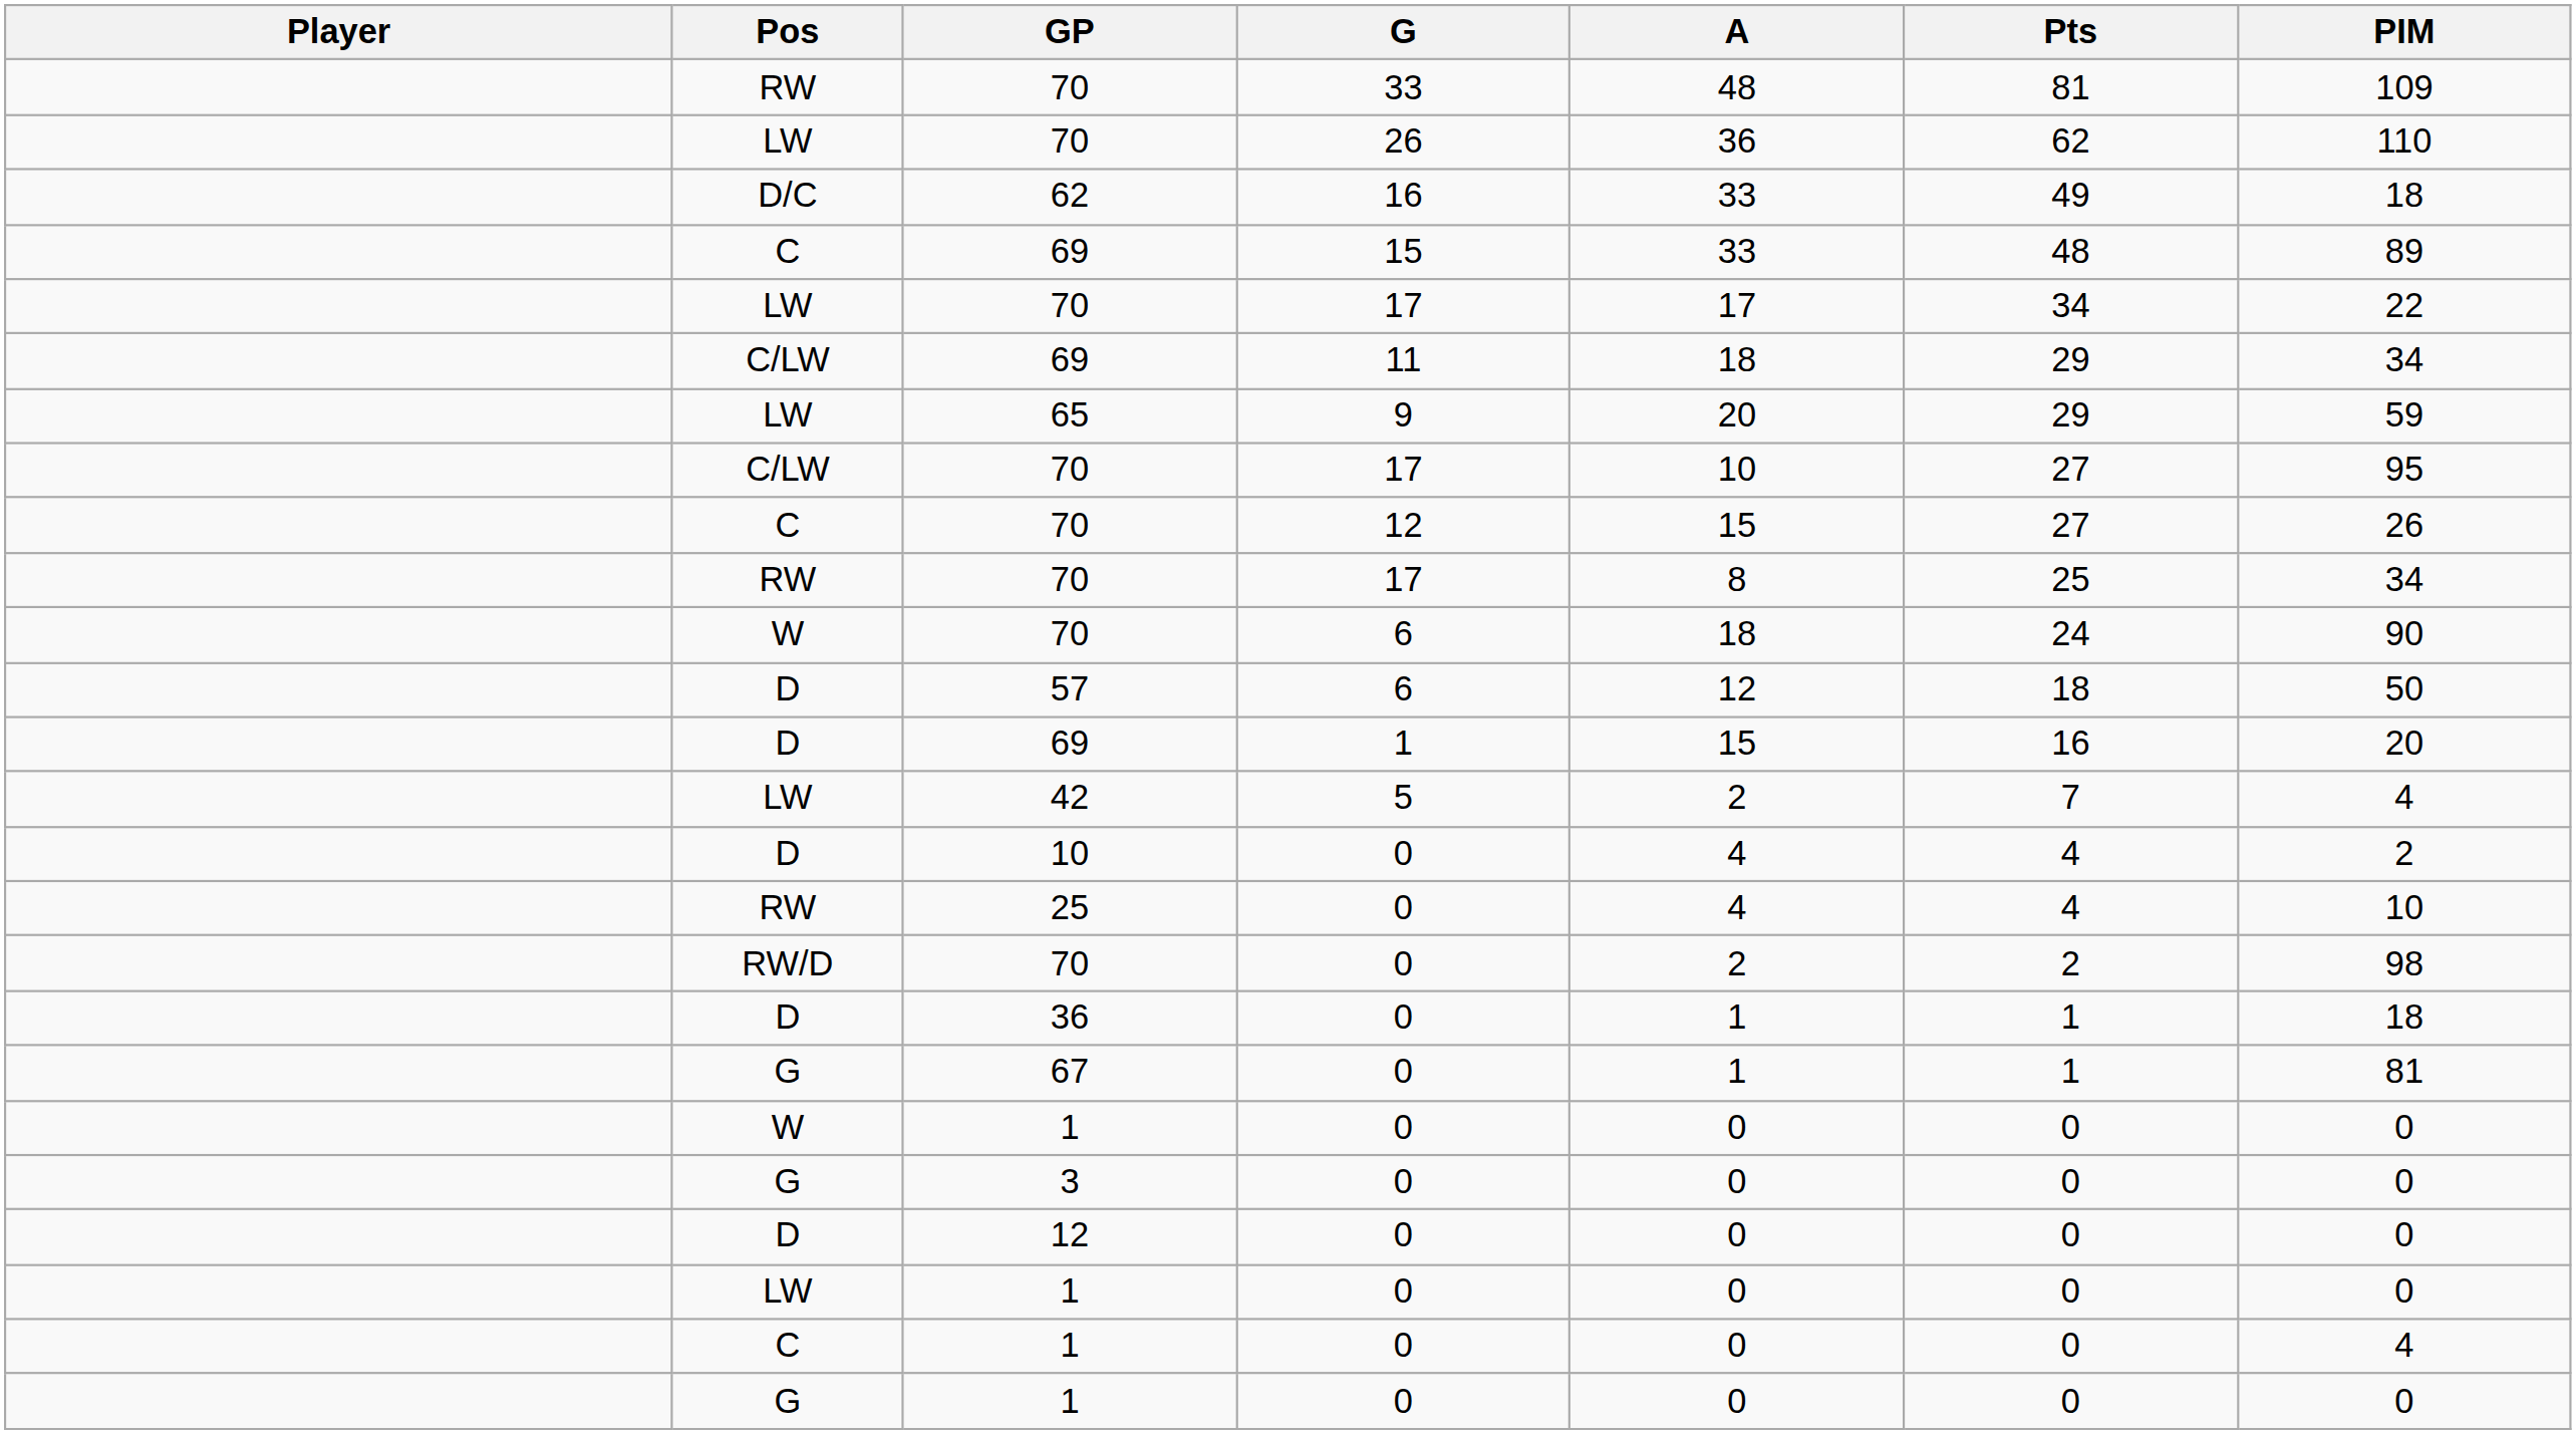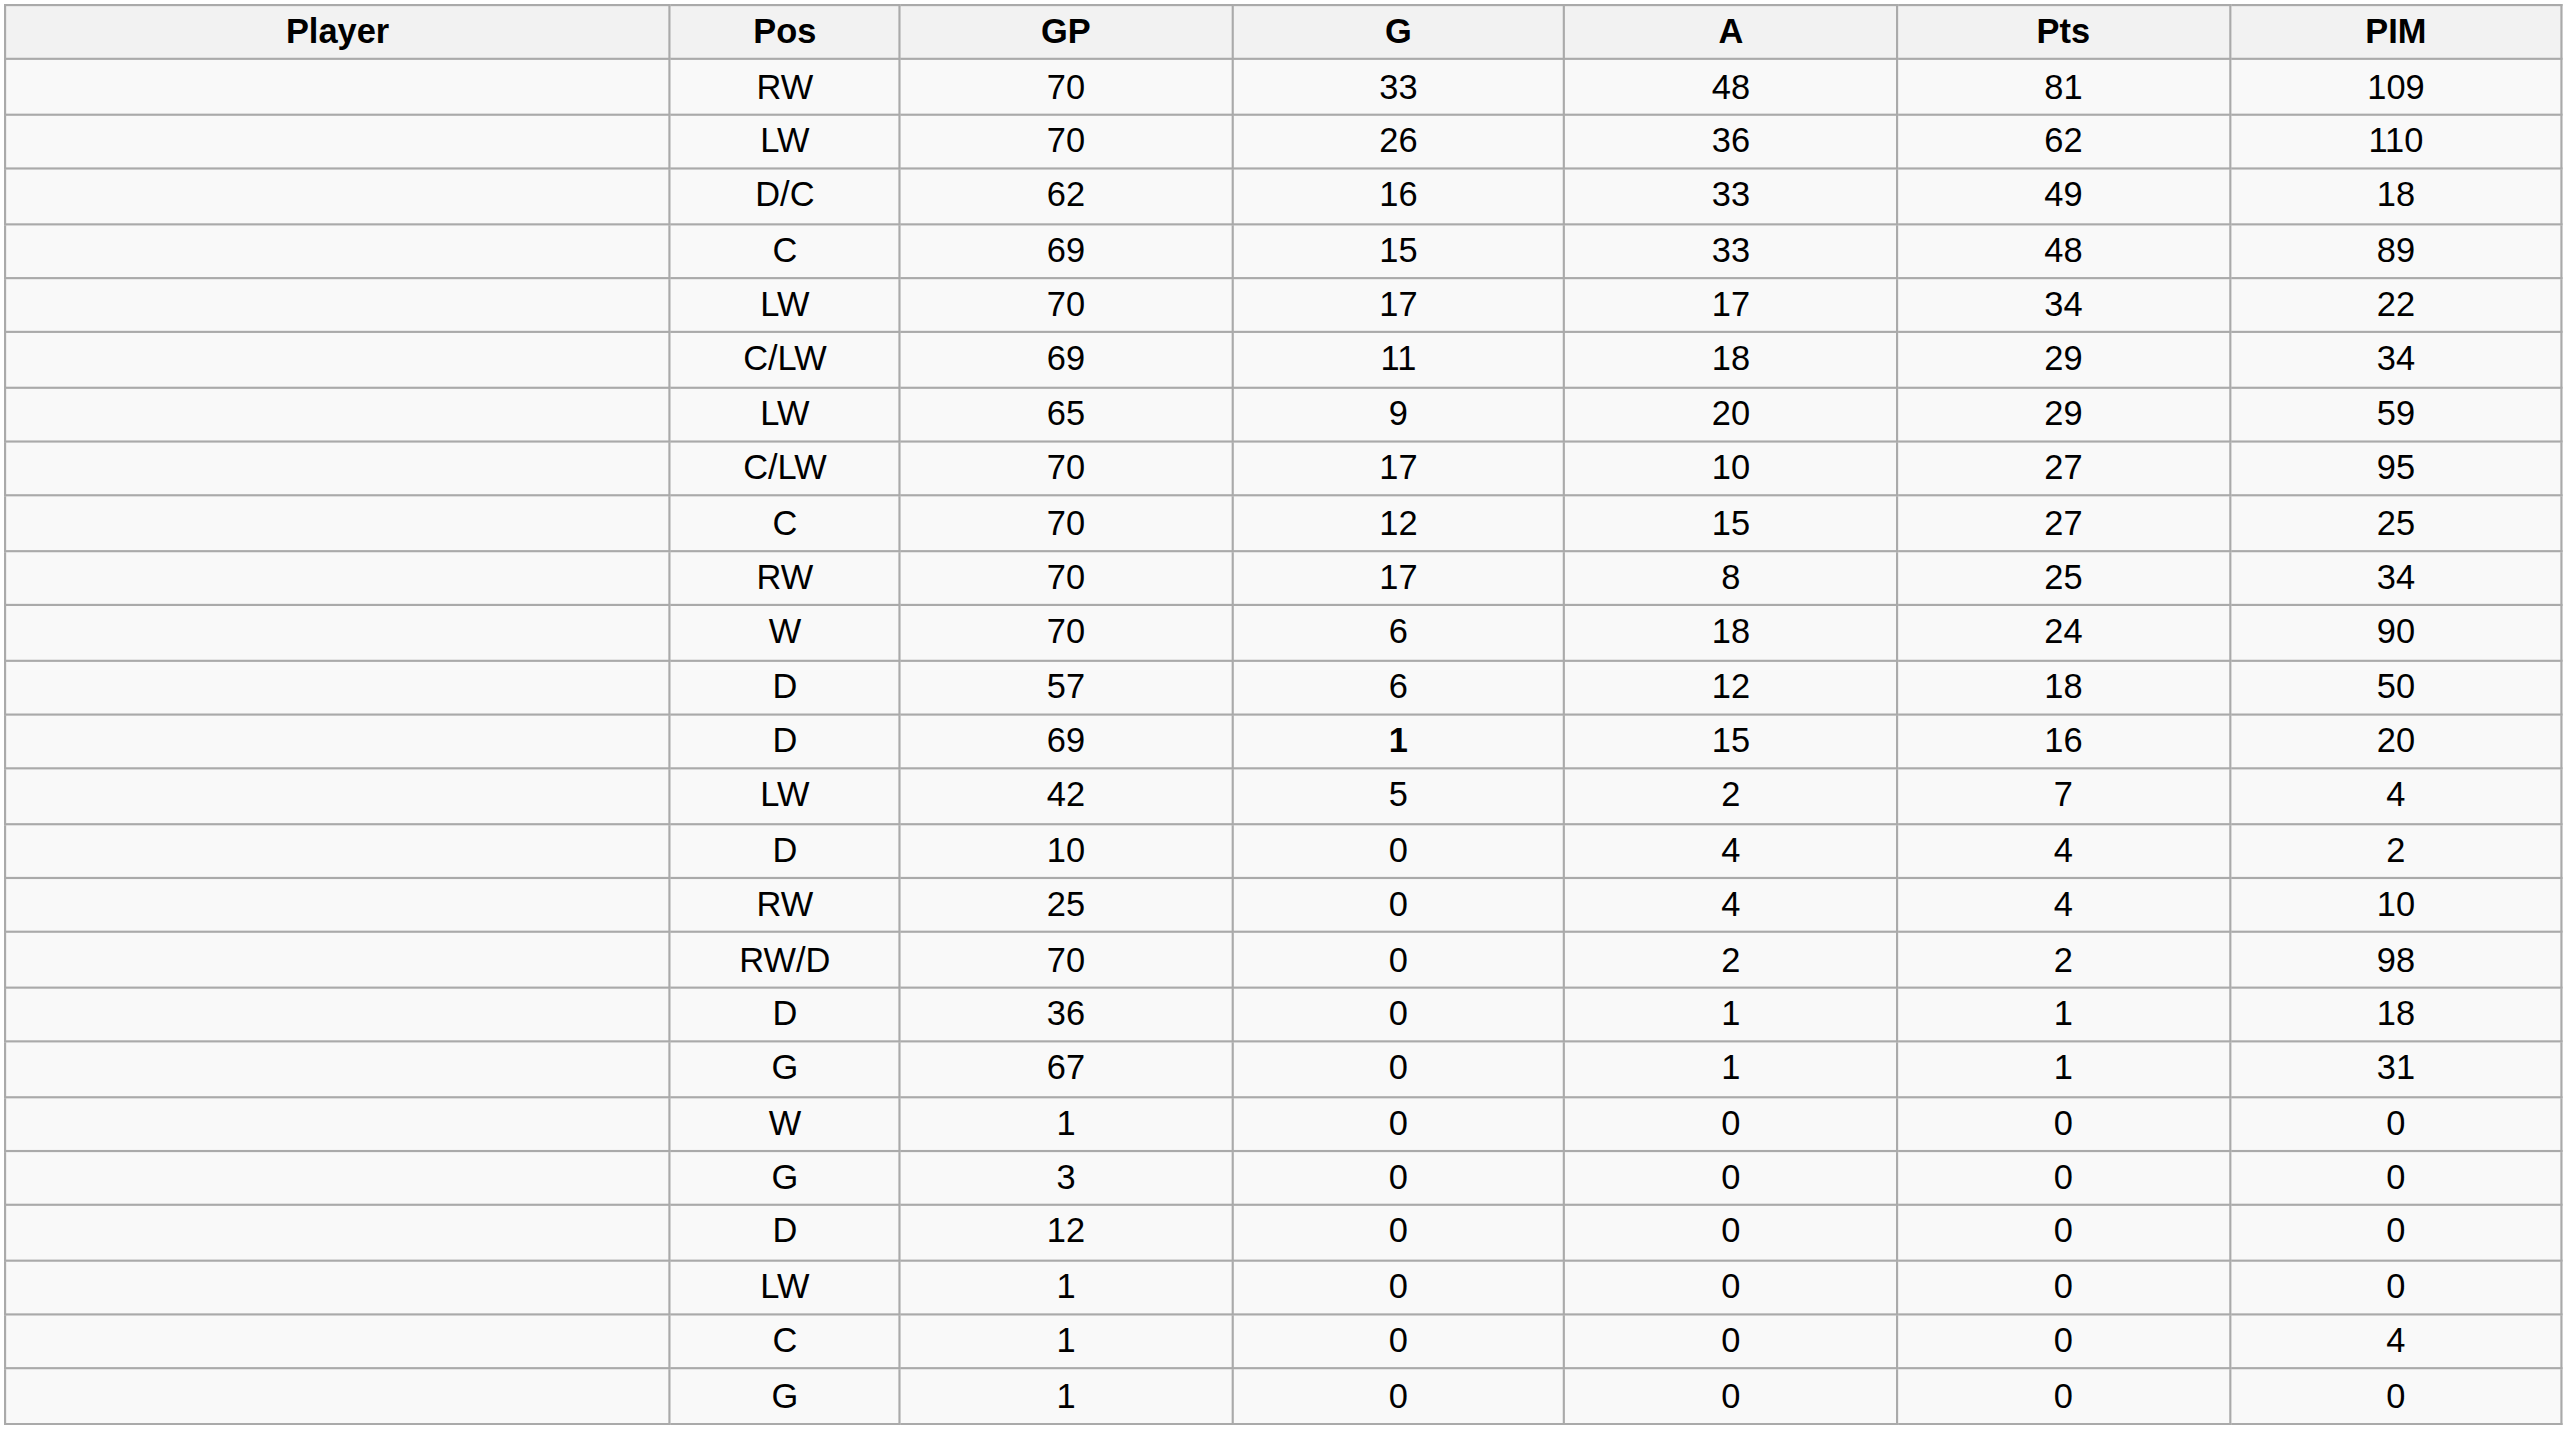 <table class="wikitable sortable" width="60%">
 <tr ALIGN="center">
 <th bgcolor="#DDDDFF" width="10%">Player</th>
 <th bgcolor="#DDDDFF" width="3%" title="Position">Pos</th>
 <th bgcolor="#DDDDFF" width="5%" title="Games played">GP</th>
 <th bgcolor="#DDDDFF" width="5%" title="Goals">G</th>
 <th bgcolor="#DDDDFF" width="5%" title="Assists">A</th>
 <th bgcolor="#DDDDFF" width="5%" title="Points">Pts</th>
 <th bgcolor="#DDDDFF" width="5%" title="Penalties in Minutes">PIM</th>
 </tr>
 <tr align="center">
 <td align="right"></td>
 <td>RW</td>
 <td>70</td>
 <td>33</td>
 <td>48</td>
 <td>81</td>
 <td>109</td>
 </tr>
 <tr align="center">
 <td align="right"></td>
 <td>LW</td>
 <td>70</td>
 <td>26</td>
 <td>36</td>
 <td>62</td>
 <td>110</td>
 </tr>
 <tr align="center">
 <td align="right"></td>
 <td>D/C</td>
 <td>62</td>
 <td>16</td>
 <td>33</td>
 <td>49</td>
 <td>18</td>
 </tr>
 <tr align="center">
 <td align="right"></td>
 <td>C</td>
 <td>69</td>
 <td>15</td>
 <td>33</td>
 <td>48</td>
 <td>89</td>
 </tr>
 <tr align="center">
 <td align="right"></td>
 <td>LW</td>
 <td>70</td>
 <td>17</td>
 <td>17</td>
 <td>34</td>
 <td>22</td>
 </tr>
 <tr align="center">
 <td align="right"></td>
 <td>C/LW</td>
 <td>69</td>
 <td>11</td>
 <td>18</td>
 <td>29</td>
 <td>34</td>
 </tr>
 <tr align="center">
 <td align="right"></td>
 <td>LW</td>
 <td>65</td>
 <td>9</td>
 <td>20</td>
 <td>29</td>
 <td>59</td>
 </tr>
 <tr align="center">
 <td align="right"></td>
 <td>C/LW</td>
 <td>70</td>
 <td>17</td>
 <td>10</td>
 <td>27</td>
 <td>95</td>
 </tr>
 <tr align="center">
 <td align="right"></td>
 <td>C</td>
 <td>70</td>
 <td>12</td>
 <td>15</td>
 <td>27</td>
-<td>26</td>
+<td>25</td>
 </tr>
 <tr align="center">
 <td align="right"></td>
 <td>RW</td>
 <td>70</td>
 <td>17</td>
 <td>8</td>
 <td>25</td>
 <td>34</td>
 </tr>
 <tr align="center">
 <td align="right"></td>
 <td>W</td>
 <td>70</td>
 <td>6</td>
 <td>18</td>
 <td>24</td>
 <td>90</td>
 </tr>
 <tr align="center">
 <td align="right"></td>
 <td>D</td>
 <td>57</td>
 <td>6</td>
 <td>12</td>
 <td>18</td>
 <td>50</td>
 </tr>
 <tr align="center">
 <td align="right"></td>
 <td>D</td>
 <td>69</td>
-<td>1</td>
+<td><strong>1</strong></td>
 <td>15</td>
 <td>16</td>
 <td>20</td>
 </tr>
 <tr align="center">
 <td align="right"></td>
 <td>LW</td>
 <td>42</td>
 <td>5</td>
 <td>2</td>
 <td>7</td>
 <td>4</td>
 </tr>
 <tr align="center">
 <td align="right"></td>
 <td>D</td>
 <td>10</td>
 <td>0</td>
 <td>4</td>
 <td>4</td>
 <td>2</td>
 </tr>
 <tr align="center">
 <td align="right"></td>
 <td>RW</td>
 <td>25</td>
 <td>0</td>
 <td>4</td>
 <td>4</td>
 <td>10</td>
 </tr>
 <tr align="center">
 <td align="right"></td>
 <td>RW/D</td>
 <td>70</td>
 <td>0</td>
 <td>2</td>
 <td>2</td>
 <td>98</td>
 </tr>
 <tr align="center">
 <td align="right"></td>
 <td>D</td>
 <td>36</td>
 <td>0</td>
 <td>1</td>
 <td>1</td>
 <td>18</td>
 </tr>
 <tr align="center">
 <td align="right"></td>
 <td>G</td>
 <td>67</td>
 <td>0</td>
 <td>1</td>
 <td>1</td>
-<td>81</td>
+<td>31</td>
 </tr>
 <tr align="center">
 <td align="right"></td>
 <td>W</td>
 <td>1</td>
 <td>0</td>
 <td>0</td>
 <td>0</td>
 <td>0</td>
 </tr>
 <tr align="center">
 <td align="right"></td>
 <td>G</td>
 <td>3</td>
 <td>0</td>
 <td>0</td>
 <td>0</td>
 <td>0</td>
 </tr>
 <tr align="center">
 <td align="right"></td>
 <td>D</td>
 <td>12</td>
 <td>0</td>
 <td>0</td>
 <td>0</td>
 <td>0</td>
 </tr>
 <tr align="center">
 <td align="right"></td>
 <td>LW</td>
 <td>1</td>
 <td>0</td>
 <td>0</td>
 <td>0</td>
 <td>0</td>
 </tr>
 <tr align="center">
 <td align="right"></td>
 <td>C</td>
 <td>1</td>
 <td>0</td>
 <td>0</td>
 <td>0</td>
 <td>4</td>
 </tr>
 <tr align="center">
 <td align="right"></td>
 <td>G</td>
 <td>1</td>
 <td>0</td>
 <td>0</td>
 <td>0</td>
 <td>0</td>
 </tr>
 </table>
